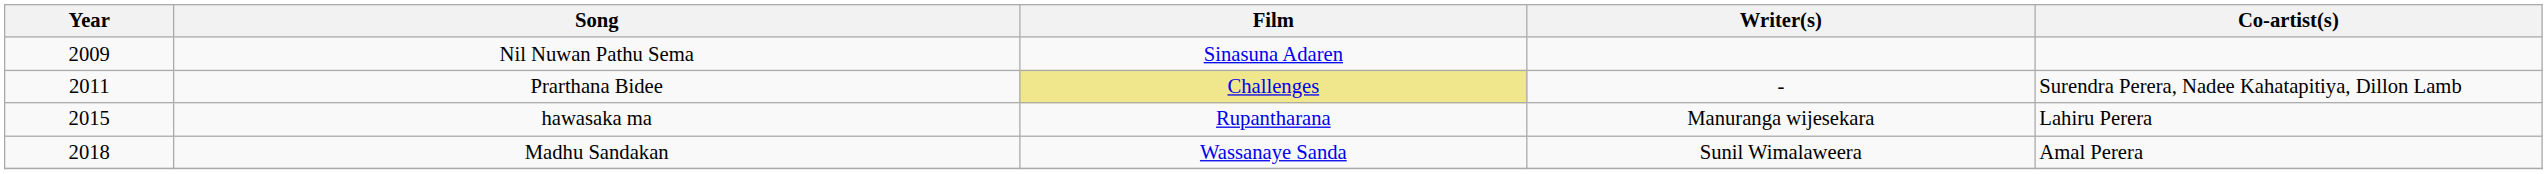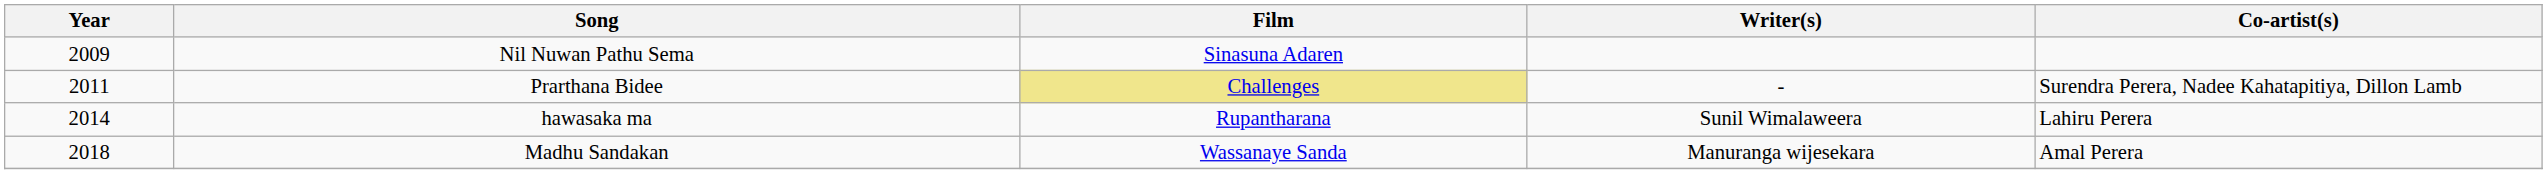 <table class="wikitable">
 <tr>
 <th width=5%>Year</th>
 <th style="width:25%;">Song</th>
 <th style="width:15%;">Film</th>
 <th style="width:15%;">Writer(s)</th>
 <th style="width:15%;">Co-artist(s)</th>
 </tr>
 <tr>
 <td style="text-align:center;">2009</td>
 <td style="text-align:center;">Nil Nuwan Pathu Sema</td>
 <td style="text-align:center;"><a href='#'>Sinasuna Adaren</a></td>
 <td style="text-align:center;"></td>
 <td></td>
 </tr>
 <tr>
 <td style="text-align:center;">2011</td>
 <td style="text-align:center;">Prarthana Bidee</td>
 <td style="background: khaki; text-align:center;"><a href='#'>Challenges</a></td>
 <td style="text-align:center;">-</td>
 <td>Surendra Perera, Nadee Kahatapitiya, Dillon Lamb</td>
 </tr>
 <tr>
-<td style="text-align:center;">2015</td>
+<td style="text-align:center;">2014</td>
 <td style="text-align:center;">hawasaka ma</td>
 <td style="text-align:center;"><a href='#'>Rupantharana</a></td>
-<td style="text-align:center;">Manuranga wijesekara</td>
+<td style="text-align:center;">Sunil Wimalaweera</td>
 <td>Lahiru Perera</td>
 </tr>
 <tr>
 <td style="text-align:center;">2018</td>
 <td style="text-align:center;">Madhu Sandakan</td>
 <td style="text-align:center;"><a href='#'>Wassanaye Sanda</a></td>
-<td style="text-align:center;">Sunil Wimalaweera</td>
+<td style="text-align:center;">Manuranga wijesekara</td>
 <td>Amal Perera</td>
 </tr>
 <tr>
 </tr>
 <tr>
 </tr>
 </table>
